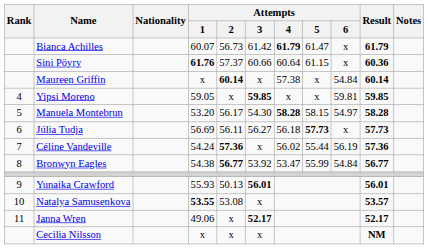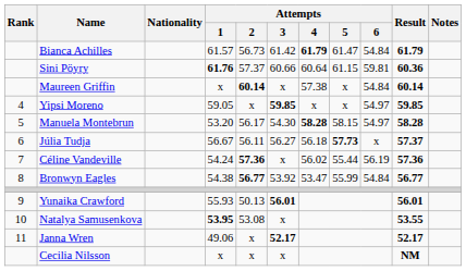 <table class="wikitable sortable" style="text-align:center">
 <tr>
 <th rowspan=2>Rank</th>
 <th rowspan=2>Name</th>
 <th rowspan=2>Nationality</th>
 <th colspan=6>Attempts</th>
 <th rowspan=2>Result</th>
 <th rowspan=2>Notes</th>
 </tr>
 <tr>
 <th>1</th>
 <th>2</th>
 <th>3</th>
 <th>4</th>
 <th>5</th>
 <th>6</th>
 </tr>
 <tr>
 <td></td>
 <td align=left><a href='#'>Bianca Achilles</a></td>
 <td align=left></td>
-<td>60.07</td>
+<td>61.57</td>
 <td>56.73</td>
 <td>61.42</td>
 <td><strong>61.79</strong></td>
 <td>61.47</td>
-<td>x</td>
+<td>54.84</td>
 <td><strong>61.79</strong></td>
 <td></td>
 </tr>
 <tr>
 <td></td>
 <td align=left><a href='#'>Sini Pöyry</a></td>
 <td align=left></td>
 <td><strong>61.76</strong></td>
 <td>57.37</td>
 <td>60.66</td>
 <td>60.64</td>
 <td>61.15</td>
-<td>x</td>
+<td>59.81</td>
 <td><strong>60.36</strong></td>
 <td></td>
 </tr>
 <tr>
 <td></td>
 <td align=left><a href='#'>Maureen Griffin</a></td>
 <td align=left></td>
 <td>x</td>
 <td><strong>60.14</strong></td>
 <td>x</td>
 <td>57.38</td>
 <td>x</td>
 <td>54.84</td>
 <td><strong>60.14</strong></td>
 <td></td>
 </tr>
 <tr>
 <td>4</td>
 <td align=left><a href='#'>Yipsi Moreno</a></td>
 <td align=left></td>
 <td>59.05</td>
 <td>x</td>
 <td><strong>59.85</strong></td>
 <td>x</td>
 <td>x</td>
-<td>59.81</td>
+<td>54.97</td>
 <td><strong>59.85</strong></td>
 <td></td>
 </tr>
 <tr>
 <td>5</td>
 <td align=left><a href='#'>Manuela Montebrun</a></td>
 <td align=left></td>
 <td>53.20</td>
 <td>56.17</td>
 <td>54.30</td>
 <td><strong>58.28</strong></td>
 <td>58.15</td>
 <td>54.97</td>
 <td><strong>58.28</strong></td>
 <td></td>
 </tr>
 <tr>
 <td>6</td>
 <td align=left><a href='#'>Júlia Tudja</a></td>
 <td align=left></td>
-<td>56.69</td>
+<td>56.67</td>
 <td>56.11</td>
 <td>56.27</td>
 <td>56.18</td>
 <td><strong>57.73</strong></td>
 <td>x</td>
-<td><strong>57.73</strong></td>
+<td><strong>57.37</strong></td>
 <td></td>
 </tr>
 <tr>
 <td>7</td>
 <td align=left><a href='#'>Céline Vandeville</a></td>
 <td align=left></td>
 <td>54.24</td>
 <td><strong>57.36</strong></td>
 <td>x</td>
 <td>56.02</td>
 <td>55.44</td>
 <td>56.19</td>
 <td><strong>57.36</strong></td>
 <td></td>
 </tr>
 <tr>
 <td>8</td>
 <td align=left><a href='#'>Bronwyn Eagles</a></td>
 <td align=left></td>
 <td>54.38</td>
 <td><strong>56.77</strong></td>
 <td>53.92</td>
 <td>53.47</td>
 <td>55.99</td>
 <td>54.84</td>
 <td><strong>56.77</strong></td>
 <td></td>
 </tr>
 <tr>
 <td colspan=11 bgcolor=lightgray></td>
 </tr>
 <tr>
 <td>9</td>
 <td align=left><a href='#'>Yunaika Crawford</a></td>
 <td align=left></td>
 <td>55.93</td>
 <td>50.13</td>
 <td><strong>56.01</strong></td>
 <td colspan=3></td>
 <td><strong>56.01</strong></td>
 <td></td>
 </tr>
 <tr>
 <td>10</td>
 <td align=left><a href='#'>Natalya Samusenkova</a></td>
 <td align=left></td>
-<td><strong>53.55</strong></td>
+<td><strong>53.95</strong></td>
 <td>53.08</td>
 <td>x</td>
 <td colspan=3></td>
-<td><strong>53.57</strong></td>
+<td><strong>53.55</strong></td>
 <td></td>
 </tr>
 <tr>
 <td>11</td>
 <td align=left><a href='#'>Janna Wren</a></td>
 <td align=left></td>
 <td>49.06</td>
 <td>x</td>
 <td><strong>52.17</strong></td>
 <td colspan=3></td>
 <td><strong>52.17</strong></td>
 <td></td>
 </tr>
 <tr>
 <td></td>
 <td align=left><a href='#'>Cecilia Nilsson</a></td>
 <td align=left></td>
 <td>x</td>
 <td>x</td>
 <td>x</td>
 <td colspan=3></td>
 <td><strong>NM</strong></td>
 <td></td>
 </tr>
 </table>
